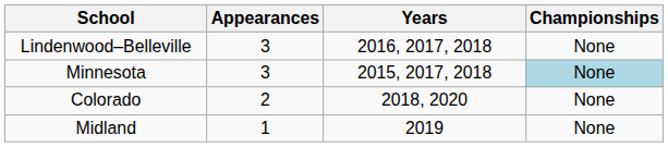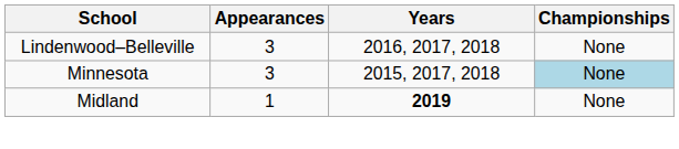 <table class="wikitable" style="text-align: center;">
 <tr>
 <th scope="col" width="180px">School</th>
 <th scope="col" width="100px">Appearances</th>
 <th scope="col" width="180px">Years</th>
 <th scope="col" width="100px">Championships</th>
 </tr>
 <tr>
 <td>Lindenwood–Belleville</td>
 <td>3</td>
 <td>2016, 2017, 2018</td>
 <td>None</td>
 </tr>
 <tr>
 <td>Minnesota</td>
 <td>3</td>
 <td>2015, 2017, 2018</td>
 <td style="background: lightblue;">None</td>
 </tr>
 <tr>
-<td>Colorado</td>
-<td>2</td>
-<td>2018, 2020</td>
-<td>None</td>
-</tr>
-<tr>
 <td>Midland</td>
 <td>1</td>
-<td>2019</td>
+<td><strong>2019</strong></td>
 <td>None</td>
 </tr>
 </table>
